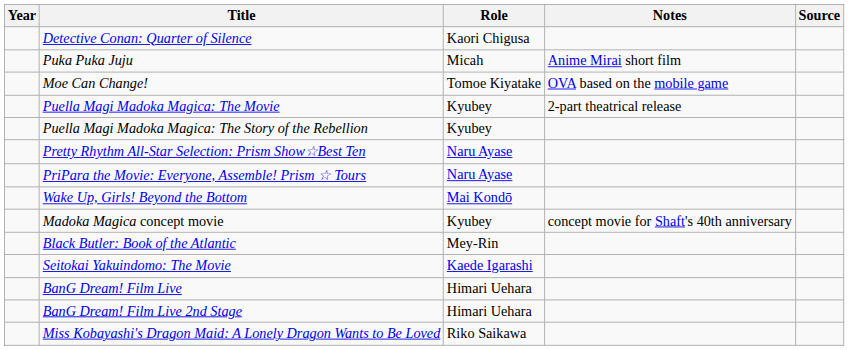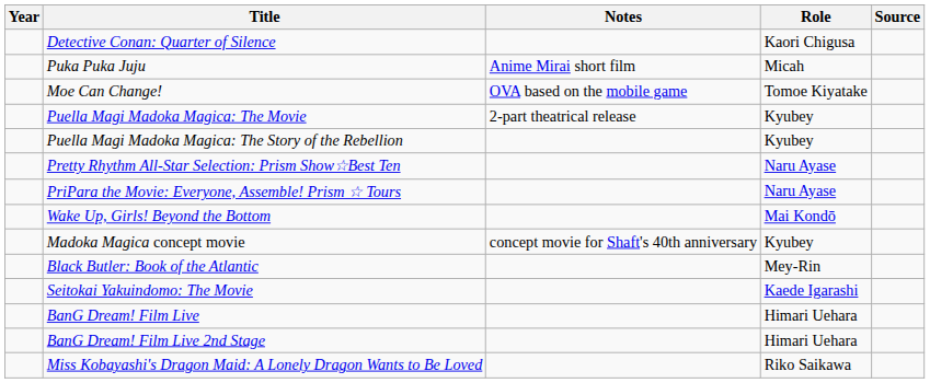 <table class="wikitable sortable plainrowheaders">
 <tr>
 <th>Year</th>
 <th>Title</th>
+<th class="unsortable">Notes</th>
 <th>Role</th>
-<th class="unsortable">Notes</th>
 <th class="unsortable">Source</th>
 </tr>
 <tr>
 <td></td>
 <td><em><a href='#'>Detective Conan: Quarter of Silence</a></em></td>
+<td></td>
 <td>Kaori Chigusa</td>
-<td></td>
 <td></td>
 </tr>
 <tr>
 <td></td>
 <td><em>Puka Puka Juju</em></td>
+<td><a href='#'>Anime Mirai</a> short film</td>
 <td>Micah</td>
-<td><a href='#'>Anime Mirai</a> short film</td>
 <td></td>
 </tr>
 <tr>
 <td></td>
 <td><em>Moe Can Change!</em></td>
+<td><a href='#'>OVA</a> based on the <a href='#'>mobile game</a></td>
 <td>Tomoe Kiyatake</td>
-<td><a href='#'>OVA</a> based on the <a href='#'>mobile game</a></td>
 <td></td>
 </tr>
 <tr>
 <td></td>
 <td><em><a href='#'>Puella Magi Madoka Magica: The Movie</a></em></td>
+<td>2-part theatrical release</td>
 <td>Kyubey</td>
-<td>2-part theatrical release</td>
 <td></td>
 </tr>
 <tr>
 <td></td>
 <td><em>Puella Magi Madoka Magica: The Story of the Rebellion</em></td>
+<td></td>
 <td>Kyubey</td>
-<td></td>
 <td></td>
 </tr>
 <tr>
 <td></td>
 <td><em><a href='#'>Pretty Rhythm All-Star Selection: Prism Show☆Best Ten</a></em></td>
+<td></td>
 <td><a href='#'>Naru Ayase</a></td>
-<td></td>
 <td></td>
 </tr>
 <tr>
 <td></td>
 <td><em><a href='#'>PriPara the Movie: Everyone, Assemble! Prism ☆ Tours</a></em></td>
+<td></td>
 <td><a href='#'>Naru Ayase</a></td>
-<td></td>
 <td></td>
 </tr>
 <tr>
 <td></td>
 <td><em><a href='#'>Wake Up, Girls! Beyond the Bottom</a></em></td>
+<td></td>
 <td><a href='#'>Mai Kondō</a></td>
-<td></td>
 <td></td>
 </tr>
 <tr>
 <td></td>
 <td><em>Madoka Magica</em> concept movie</td>
+<td>concept movie for <a href='#'>Shaft</a>'s 40th anniversary</td>
 <td>Kyubey</td>
-<td>concept movie for <a href='#'>Shaft</a>'s 40th anniversary</td>
 <td></td>
 </tr>
 <tr>
 <td></td>
 <td><em><a href='#'>Black Butler: Book of the Atlantic</a></em></td>
+<td></td>
 <td>Mey-Rin</td>
-<td></td>
 <td></td>
 </tr>
 <tr>
 <td></td>
 <td><em><a href='#'>Seitokai Yakuindomo: The Movie</a></em></td>
+<td></td>
 <td><a href='#'>Kaede Igarashi</a></td>
-<td></td>
 <td></td>
 </tr>
 <tr>
 <td></td>
 <td><em><a href='#'>BanG Dream! Film Live</a></em></td>
+<td></td>
 <td>Himari Uehara</td>
-<td></td>
 <td></td>
 </tr>
 <tr>
 <td></td>
 <td><em><a href='#'>BanG Dream! Film Live 2nd Stage</a></em></td>
+<td></td>
 <td>Himari Uehara</td>
-<td></td>
 <td></td>
 </tr>
 <tr>
 <td></td>
 <td><em><a href='#'>Miss Kobayashi's Dragon Maid: A Lonely Dragon Wants to Be Loved</a></em></td>
+<td></td>
 <td>Riko Saikawa</td>
-<td></td>
 <td></td>
 </tr>
 </table>
